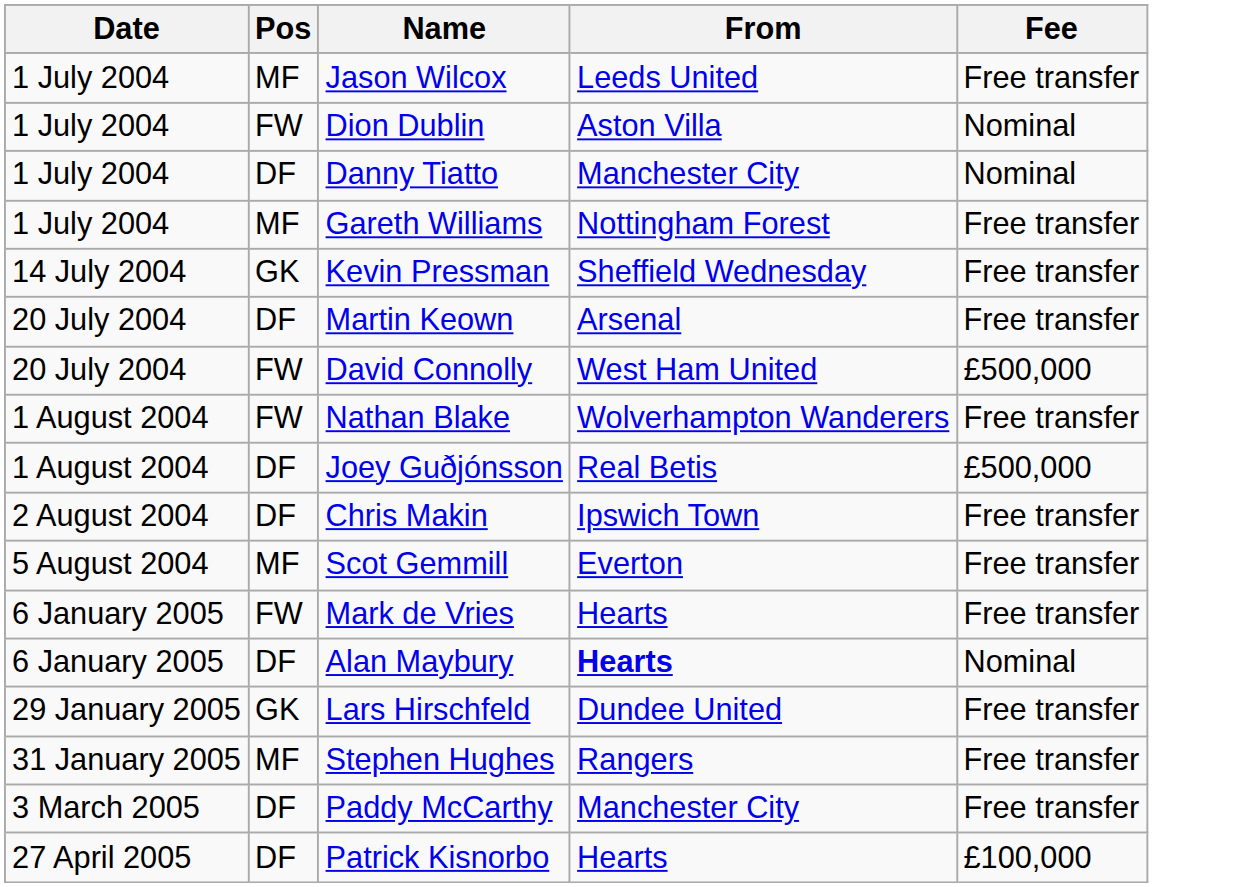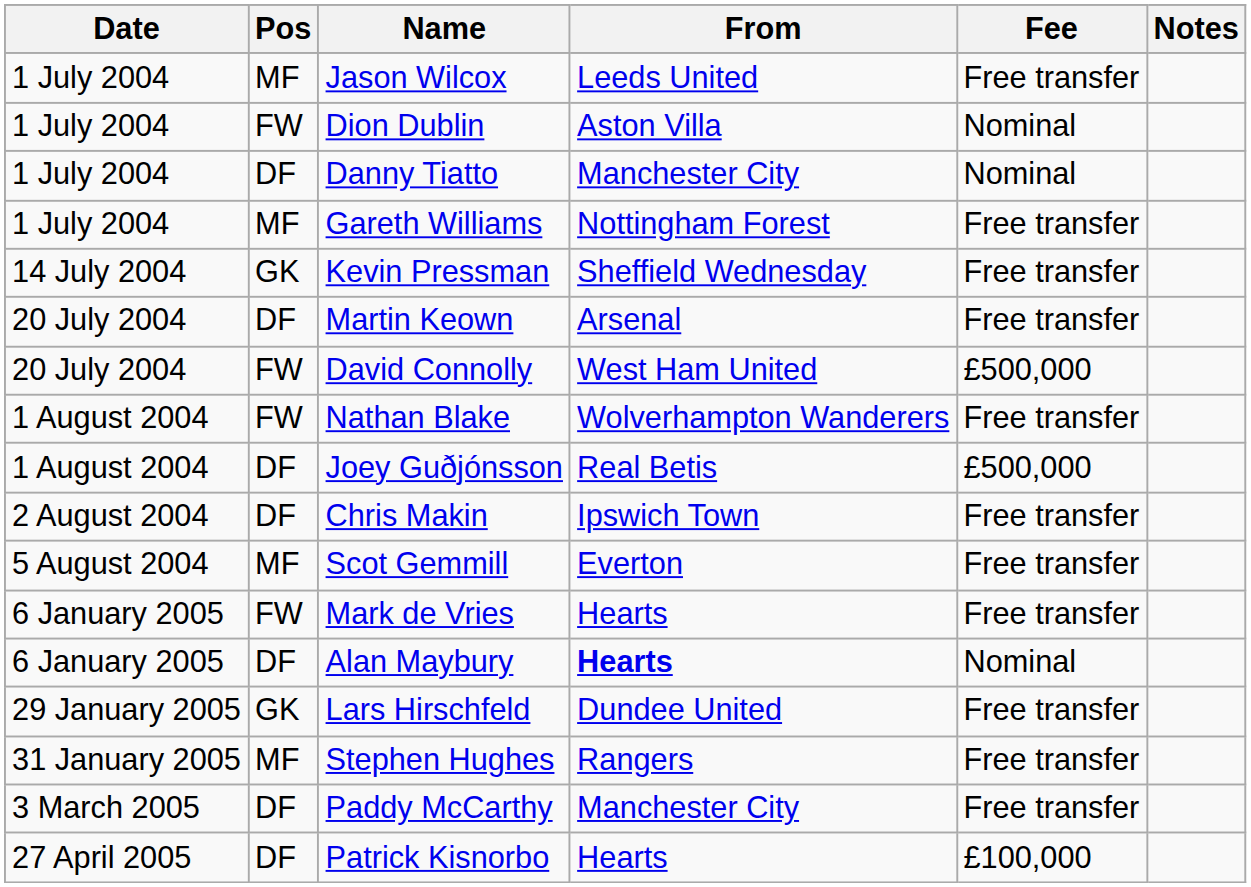 <table class="wikitable">
 <tr>
 <th>Date</th>
 <th>Pos</th>
 <th>Name</th>
 <th>From</th>
 <th>Fee</th>
+<th>Notes</th>
 </tr>
 <tr>
 <td>1 July 2004</td>
 <td>MF</td>
 <td> <a href='#'>Jason Wilcox</a></td>
 <td> <a href='#'>Leeds United</a></td>
 <td>Free transfer</td>
+<td></td>
 </tr>
 <tr>
 <td>1 July 2004</td>
 <td>FW</td>
 <td> <a href='#'>Dion Dublin</a></td>
 <td> <a href='#'>Aston Villa</a></td>
 <td>Nominal</td>
+<td></td>
 </tr>
 <tr>
 <td>1 July 2004</td>
 <td>DF</td>
 <td> <a href='#'>Danny Tiatto</a></td>
 <td> <a href='#'>Manchester City</a></td>
 <td>Nominal</td>
+<td></td>
 </tr>
 <tr>
 <td>1 July 2004</td>
 <td>MF</td>
 <td> <a href='#'>Gareth Williams</a></td>
 <td> <a href='#'>Nottingham Forest</a></td>
 <td>Free transfer</td>
+<td></td>
 </tr>
 <tr>
 <td>14 July 2004</td>
 <td>GK</td>
 <td> <a href='#'>Kevin Pressman</a></td>
 <td> <a href='#'>Sheffield Wednesday</a></td>
 <td>Free transfer</td>
+<td></td>
 </tr>
 <tr>
 <td>20 July 2004</td>
 <td>DF</td>
 <td> <a href='#'>Martin Keown</a></td>
 <td> <a href='#'>Arsenal</a></td>
 <td>Free transfer</td>
+<td></td>
 </tr>
 <tr>
 <td>20 July 2004</td>
 <td>FW</td>
 <td> <a href='#'>David Connolly</a></td>
 <td> <a href='#'>West Ham United</a></td>
 <td>£500,000</td>
+<td></td>
 </tr>
 <tr>
 <td>1 August 2004</td>
 <td>FW</td>
 <td> <a href='#'>Nathan Blake</a></td>
 <td> <a href='#'>Wolverhampton Wanderers</a></td>
 <td>Free transfer</td>
+<td></td>
 </tr>
 <tr>
 <td>1 August 2004</td>
 <td>DF</td>
 <td> <a href='#'>Joey Guðjónsson</a></td>
 <td> <a href='#'>Real Betis</a></td>
 <td>£500,000</td>
+<td></td>
 </tr>
 <tr>
 <td>2 August 2004</td>
 <td>DF</td>
 <td> <a href='#'>Chris Makin</a></td>
 <td> <a href='#'>Ipswich Town</a></td>
 <td>Free transfer</td>
+<td></td>
 </tr>
 <tr>
 <td>5 August 2004</td>
 <td>MF</td>
 <td> <a href='#'>Scot Gemmill</a></td>
 <td> <a href='#'>Everton</a></td>
 <td>Free transfer</td>
+<td></td>
 </tr>
 <tr>
 <td>6 January 2005</td>
 <td>FW</td>
 <td> <a href='#'>Mark de Vries</a></td>
 <td> <a href='#'>Hearts</a></td>
 <td>Free transfer</td>
+<td></td>
 </tr>
 <tr>
 <td>6 January 2005</td>
 <td>DF</td>
 <td> <a href='#'>Alan Maybury</a></td>
 <td><strong> <a href='#'>Hearts</a></strong></td>
 <td>Nominal</td>
+<td></td>
 </tr>
 <tr>
 <td>29 January 2005</td>
 <td>GK</td>
 <td> <a href='#'>Lars Hirschfeld</a></td>
 <td> <a href='#'>Dundee United</a></td>
 <td>Free transfer</td>
+<td></td>
 </tr>
 <tr>
 <td>31 January 2005</td>
 <td>MF</td>
 <td> <a href='#'>Stephen Hughes</a></td>
 <td> <a href='#'>Rangers</a></td>
 <td>Free transfer</td>
+<td></td>
 </tr>
 <tr>
 <td>3 March 2005</td>
 <td>DF</td>
 <td> <a href='#'>Paddy McCarthy</a></td>
 <td> <a href='#'>Manchester City</a></td>
 <td>Free transfer</td>
+<td></td>
 </tr>
 <tr>
 <td>27 April 2005</td>
 <td>DF</td>
 <td> <a href='#'>Patrick Kisnorbo</a></td>
 <td> <a href='#'>Hearts</a></td>
 <td>£100,000</td>
+<td></td>
 </tr>
 </table>
